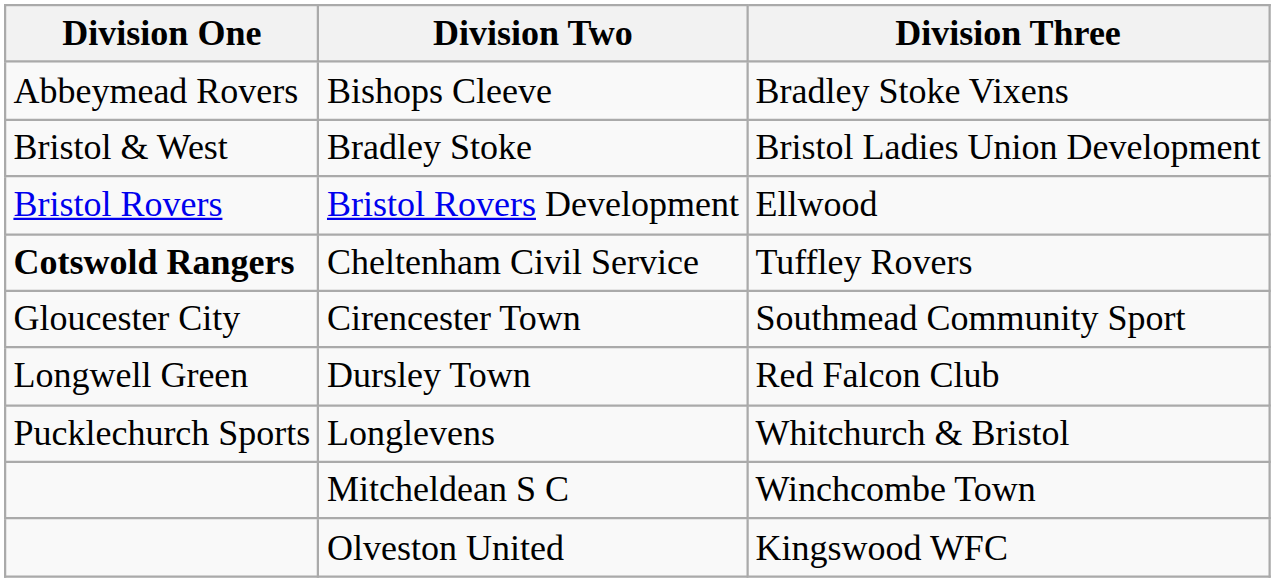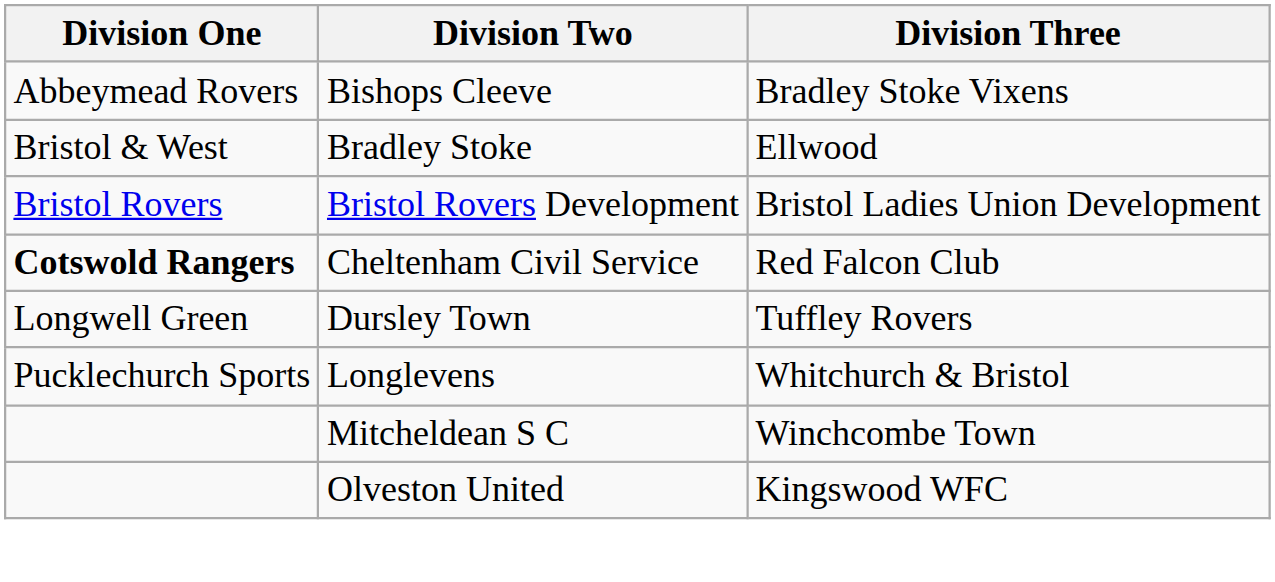 <table class=wikitable>
 <tr>
 <th>Division One</th>
 <th>Division Two</th>
 <th>Division Three</th>
 </tr>
 <tr>
 <td>Abbeymead Rovers</td>
 <td>Bishops Cleeve</td>
 <td>Bradley Stoke Vixens</td>
 </tr>
 <tr>
 <td>Bristol & West</td>
 <td>Bradley Stoke</td>
-<td>Bristol Ladies Union Development</td>
+<td>Ellwood</td>
 </tr>
 <tr>
 <td><a href='#'>Bristol Rovers</a></td>
 <td><a href='#'>Bristol Rovers</a> Development</td>
-<td>Ellwood</td>
+<td>Bristol Ladies Union Development</td>
 </tr>
 <tr>
 <td><strong>Cotswold Rangers</strong></td>
 <td>Cheltenham Civil Service</td>
-<td>Tuffley Rovers</td>
-</tr>
-<tr>
-<td>Gloucester City</td>
-<td>Cirencester Town</td>
-<td>Southmead Community Sport</td>
+<td>Red Falcon Club</td>
 </tr>
 <tr>
 <td>Longwell Green</td>
 <td>Dursley Town</td>
-<td>Red Falcon Club</td>
+<td>Tuffley Rovers</td>
 </tr>
 <tr>
 <td>Pucklechurch Sports</td>
 <td>Longlevens</td>
 <td>Whitchurch & Bristol</td>
 </tr>
 <tr>
 <td></td>
 <td>Mitcheldean S C</td>
 <td>Winchcombe Town</td>
 </tr>
 <tr>
 <td></td>
 <td>Olveston United</td>
 <td>Kingswood WFC</td>
 </tr>
 </table>
